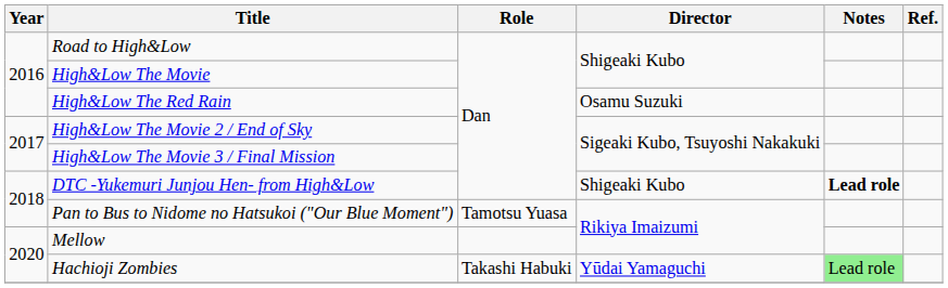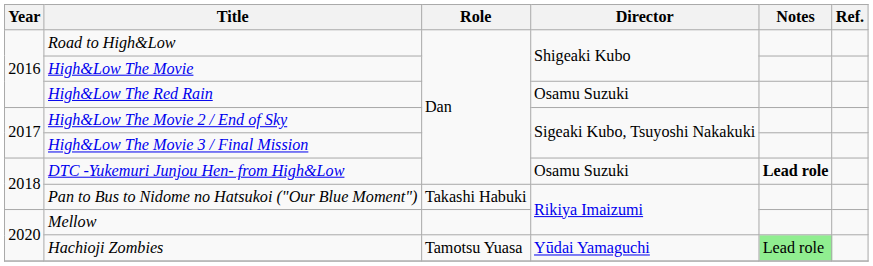 <table class="wikitable">
 <tr>
 <th>Year</th>
 <th>Title</th>
 <th>Role</th>
 <th>Director</th>
 <th>Notes</th>
 <th>Ref.</th>
 </tr>
 <tr>
 <td rowspan="3">2016</td>
 <td><em>Road to High&Low</em></td>
 <td rowspan="6">Dan</td>
 <td rowspan="2">Shigeaki Kubo</td>
 <td></td>
 <td></td>
 </tr>
 <tr>
 <td><em><a href='#'>High&Low The Movie</a></em></td>
 <td></td>
 <td></td>
 </tr>
 <tr>
 <td><em><a href='#'>High&Low The Red Rain</a></em></td>
 <td>Osamu Suzuki</td>
 <td></td>
 <td></td>
 </tr>
 <tr>
 <td rowspan="2">2017</td>
 <td><em><a href='#'>High&Low The Movie 2 / End of Sky</a></em></td>
 <td rowspan="2">Sigeaki Kubo, Tsuyoshi Nakakuki</td>
 <td></td>
 <td></td>
 </tr>
 <tr>
 <td><em><a href='#'>High&Low The Movie 3 / Final Mission</a></em></td>
 <td></td>
 <td></td>
 </tr>
 <tr>
 <td rowspan="2">2018</td>
 <td><em><a href='#'>DTC -Yukemuri Junjou Hen- from High&Low</a></em></td>
-<td>Shigeaki Kubo</td>
+<td>Osamu Suzuki</td>
 <td><strong>Lead role</strong></td>
 <td></td>
 </tr>
 <tr>
 <td><em>Pan to Bus to Nidome no Hatsukoi ("Our Blue Moment")</em></td>
-<td>Tamotsu Yuasa</td>
+<td>Takashi Habuki</td>
 <td rowspan="2"><a href='#'>Rikiya Imaizumi</a></td>
 <td></td>
 <td></td>
 </tr>
 <tr>
 <td rowspan="2">2020</td>
 <td><em>Mellow</em></td>
 <td></td>
 <td></td>
 <td></td>
 </tr>
 <tr>
 <td><em>Hachioji Zombies</em></td>
-<td>Takashi Habuki</td>
+<td>Tamotsu Yuasa</td>
 <td><a href='#'>Yūdai Yamaguchi</a></td>
 <td style="background: lightgreen;">Lead role</td>
 <td></td>
 </tr>
 <tr>
 </tr>
 </table>
